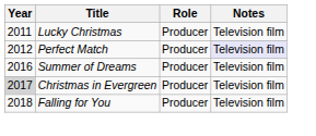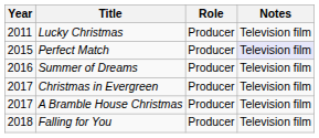 <table class="wikitable sortable">
 <tr>
 <th>Year</th>
 <th>Title</th>
 <th>Role</th>
 <th class="unsortable">Notes</th>
 </tr>
 <tr>
 <td>2011</td>
 <td><em>Lucky Christmas</em></td>
 <td>Producer</td>
 <td>Television film</td>
 </tr>
 <tr>
-<td>2012</td>
+<td>2015</td>
 <td><em>Perfect Match</em></td>
 <td>Producer</td>
 <td style="background: lavender;">Television film</td>
 </tr>
 <tr>
 <td>2016</td>
 <td><em>Summer of Dreams</em></td>
 <td>Producer</td>
 <td>Television film</td>
 </tr>
 <tr>
-<td style="background: lightgrey;">2017</td>
+<td>2017</td>
 <td><em>Christmas in Evergreen</em></td>
+<td>Producer</td>
+<td>Television film</td>
+</tr>
+<tr>
+<td>2017</td>
+<td><em>A Bramble House Christmas</em></td>
 <td>Producer</td>
 <td>Television film</td>
 </tr>
 <tr>
 <td>2018</td>
 <td><em>Falling for You</em></td>
 <td>Producer</td>
 <td>Television film</td>
 </tr>
 </table>
